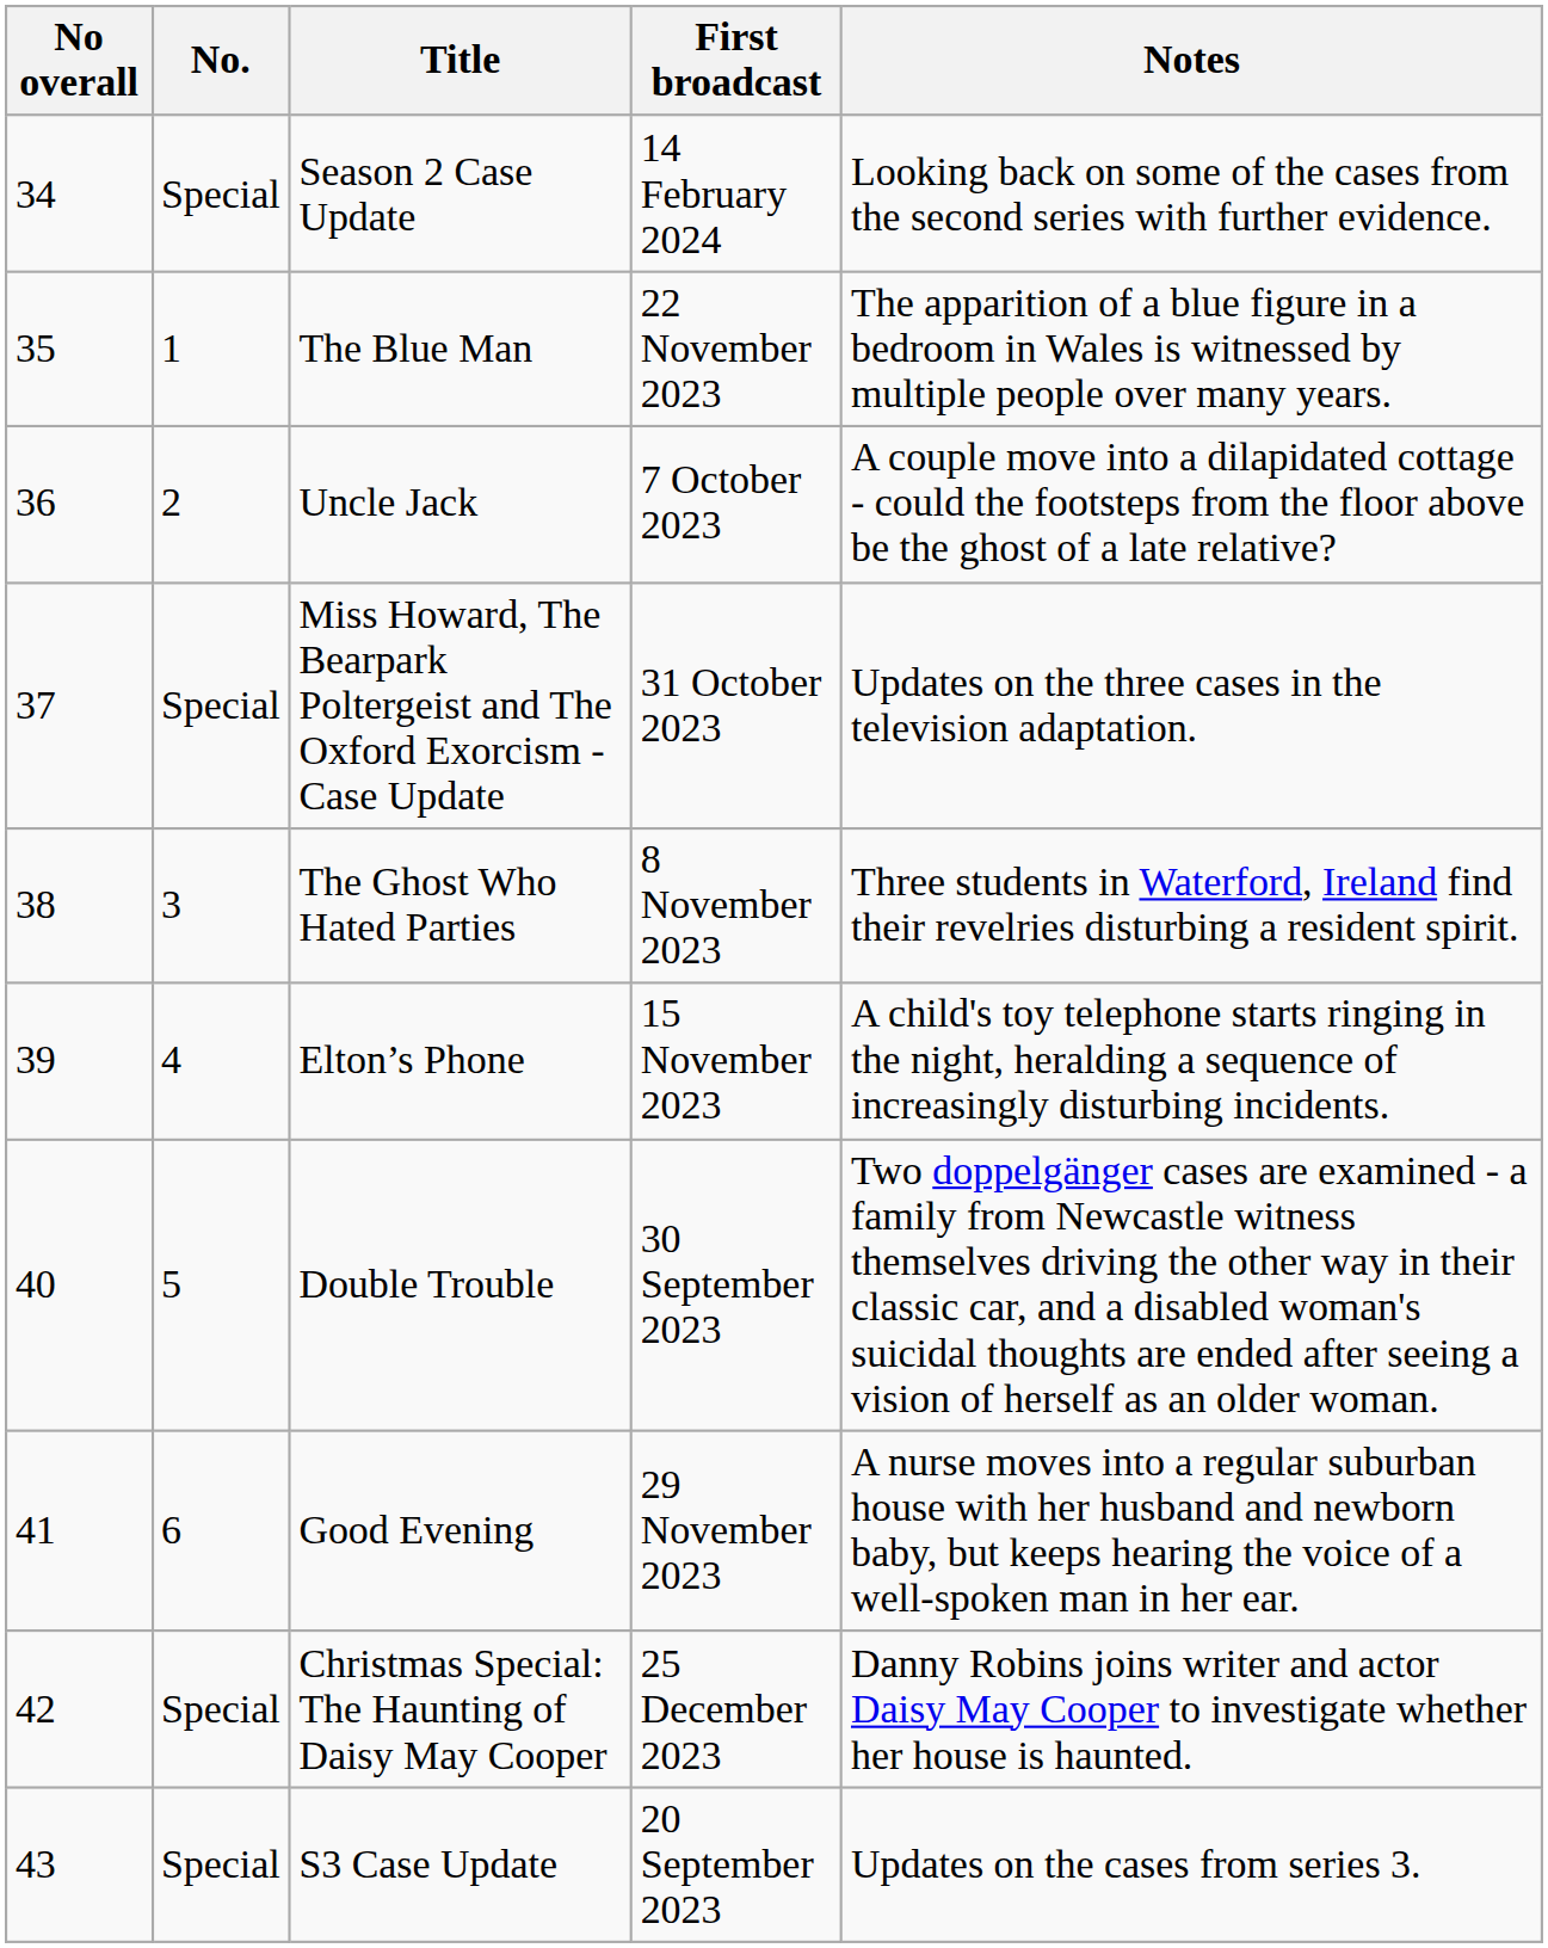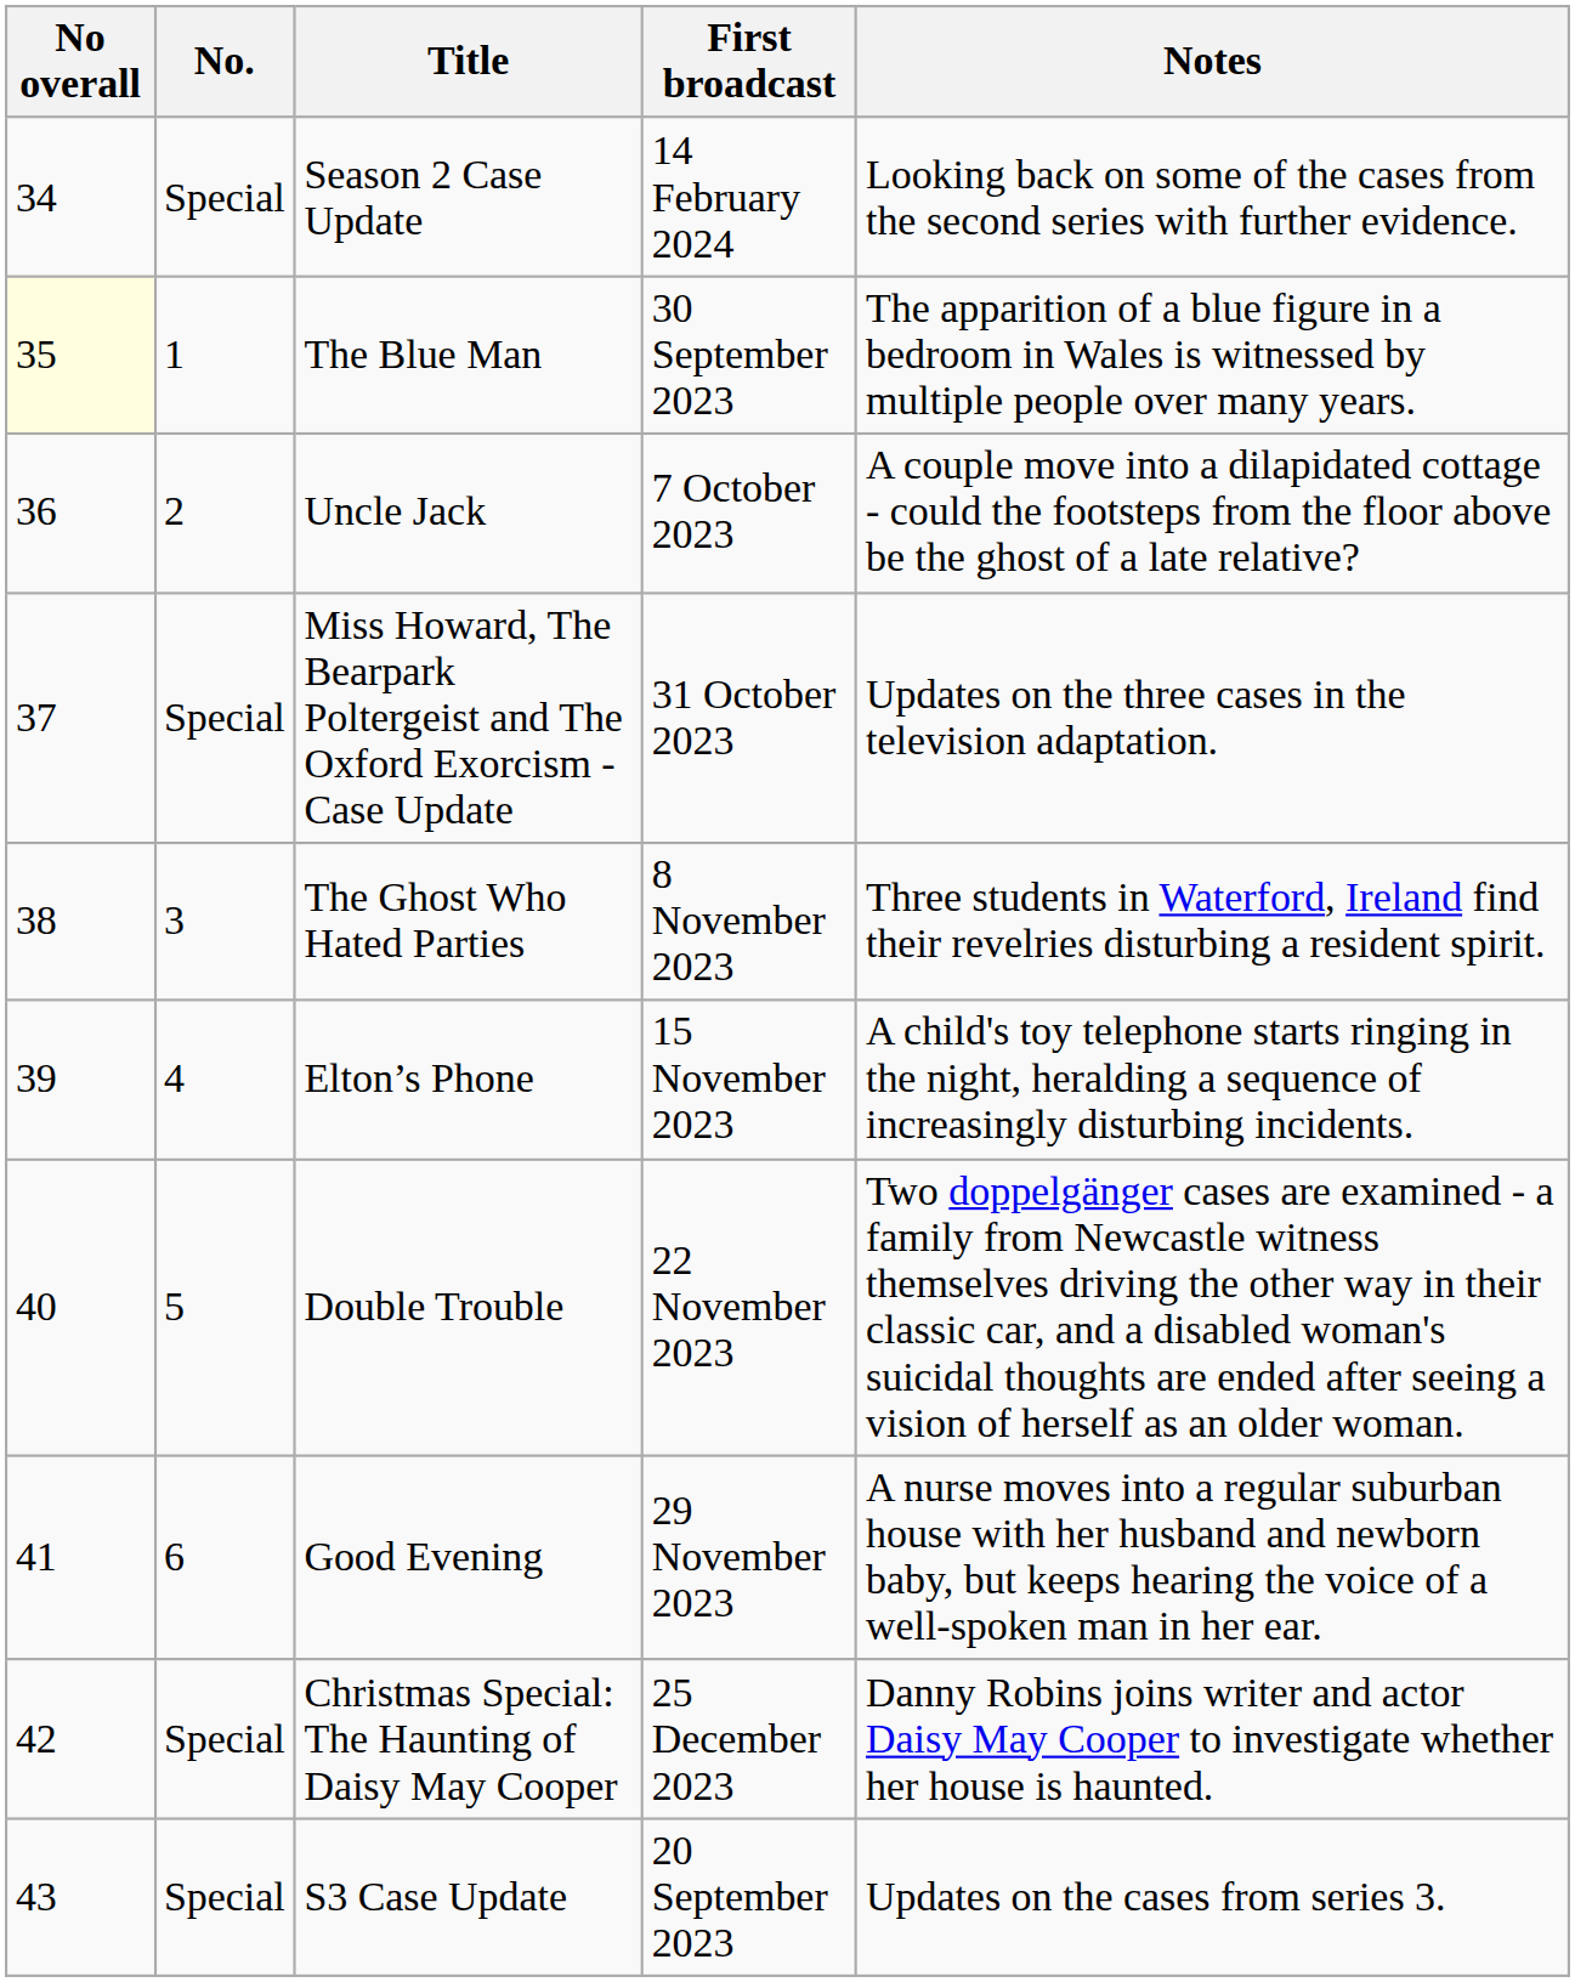 <table class="wikitable sortable">
 <tr>
 <th><strong>No overall</strong></th>
 <th><strong>No.</strong></th>
 <th><strong>Title</strong></th>
 <th><strong>First broadcast</strong></th>
 <th><strong>Notes</strong></th>
 </tr>
 <tr>
 <td>34</td>
 <td>Special</td>
 <td>Season 2 Case Update</td>
 <td>14 February 2024</td>
 <td>Looking back on some of the cases from the second series with further evidence.</td>
 </tr>
 <tr>
-<td>35</td>
+<td style="background: lightyellow;">35</td>
 <td>1</td>
 <td>The Blue Man</td>
-<td>22 November 2023</td>
+<td>30 September 2023</td>
 <td>The apparition of a blue figure in a bedroom in Wales is witnessed by multiple people over many years.</td>
 </tr>
 <tr>
 <td>36</td>
 <td>2</td>
 <td>Uncle Jack</td>
 <td>7 October 2023</td>
 <td>A couple move into a dilapidated cottage - could the footsteps from the floor above be the ghost of a late relative?</td>
 </tr>
 <tr>
 <td>37</td>
 <td>Special</td>
 <td>Miss Howard, The Bearpark Poltergeist and The Oxford Exorcism - Case Update</td>
 <td>31 October 2023</td>
 <td>Updates on the three cases in the television adaptation.</td>
 </tr>
 <tr>
 <td>38</td>
 <td>3</td>
 <td>The Ghost Who Hated Parties</td>
 <td>8 November 2023</td>
 <td>Three students in <a href='#'>Waterford</a>, <a href='#'>Ireland</a> find their revelries disturbing a resident spirit.</td>
 </tr>
 <tr>
 <td>39</td>
 <td>4</td>
 <td>Elton’s Phone</td>
 <td>15 November 2023</td>
 <td>A child's toy telephone starts ringing in the night, heralding a sequence of increasingly disturbing incidents.</td>
 </tr>
 <tr>
 <td>40</td>
 <td>5</td>
 <td>Double Trouble</td>
-<td>30 September 2023</td>
+<td>22 November 2023</td>
 <td>Two <a href='#'>doppelgänger</a> cases are examined - a family from Newcastle witness themselves driving the other way in their classic car, and a disabled woman's suicidal thoughts are ended after seeing a vision of herself as an older woman.</td>
 </tr>
 <tr>
 <td>41</td>
 <td>6</td>
 <td>Good Evening</td>
 <td>29 November 2023</td>
 <td>A nurse moves into a regular suburban house with her husband and newborn baby, but keeps hearing the voice of a well-spoken man in her ear.</td>
 </tr>
 <tr>
 <td>42</td>
 <td>Special</td>
 <td>Christmas Special: The Haunting of Daisy May Cooper</td>
 <td>25 December 2023</td>
 <td>Danny Robins joins writer and actor <a href='#'>Daisy May Cooper</a> to investigate whether her house is haunted.</td>
 </tr>
 <tr>
 <td>43</td>
 <td>Special</td>
 <td>S3 Case Update</td>
 <td>20 September 2023</td>
 <td>Updates on the cases from series 3.</td>
 </tr>
 </table>
